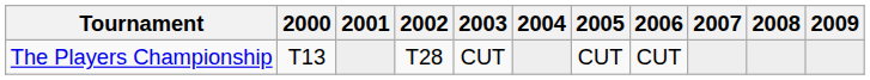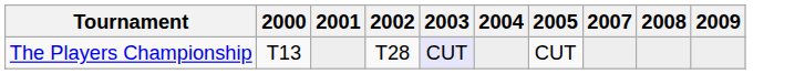 <table class="wikitable" style="font-size:95%;text-align:center;">
 <tr>
 <th>Tournament</th>
 <th>2000</th>
 <th>2001</th>
 <th>2002</th>
 <th>2003</th>
 <th>2004</th>
 <th>2005</th>
-<th>2006</th>
 <th>2007</th>
 <th>2008</th>
 <th>2009</th>
 </tr>
 <tr>
 <td align=left><a href='#'>The Players Championship</a></td>
 <td>T13</td>
 <td style="background:#eeeeee;"></td>
 <td>T28</td>
-<td>CUT</td>
+<td style="background: lavender;">CUT</td>
 <td style="background:#eeeeee;"></td>
-<td>CUT</td>
 <td>CUT</td>
 <td style="background:#eeeeee;"></td>
 <td style="background:#eeeeee;"></td>
 <td style="background:#eeeeee;"></td>
 </tr>
 </table>
